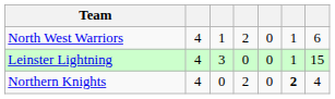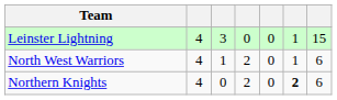 <table class="wikitable" style="text-align:center">
 <tr>
 <th style="width:200px">Team</th>
 <th width="20"></th>
 <th width="20"></th>
 <th width="20"></th>
 <th width="20"></th>
 <th width="20"></th>
 <th width="20"></th>
-</tr>
-<tr>
-<td style="text-align:left"><a href='#'>North West Warriors</a></td>
-<td>4</td>
-<td>1</td>
-<td>2</td>
-<td>0</td>
-<td>1</td>
-<td>6</td>
 </tr>
 <tr style="background:#cfc">
 <td style="text-align:left"><a href='#'>Leinster Lightning</a></td>
 <td>4</td>
 <td>3</td>
 <td>0</td>
 <td>0</td>
 <td>1</td>
 <td>15</td>
 </tr>
 <tr>
+<td style="text-align:left"><a href='#'>North West Warriors</a></td>
+<td>4</td>
+<td>1</td>
+<td>2</td>
+<td>0</td>
+<td>1</td>
+<td>6</td>
+</tr>
+<tr>
 <td style="text-align:left"><a href='#'>Northern Knights</a></td>
 <td>4</td>
 <td>0</td>
 <td>2</td>
 <td>0</td>
 <td><strong>2</strong></td>
-<td>4</td>
+<td>6</td>
 </tr>
 </table>
